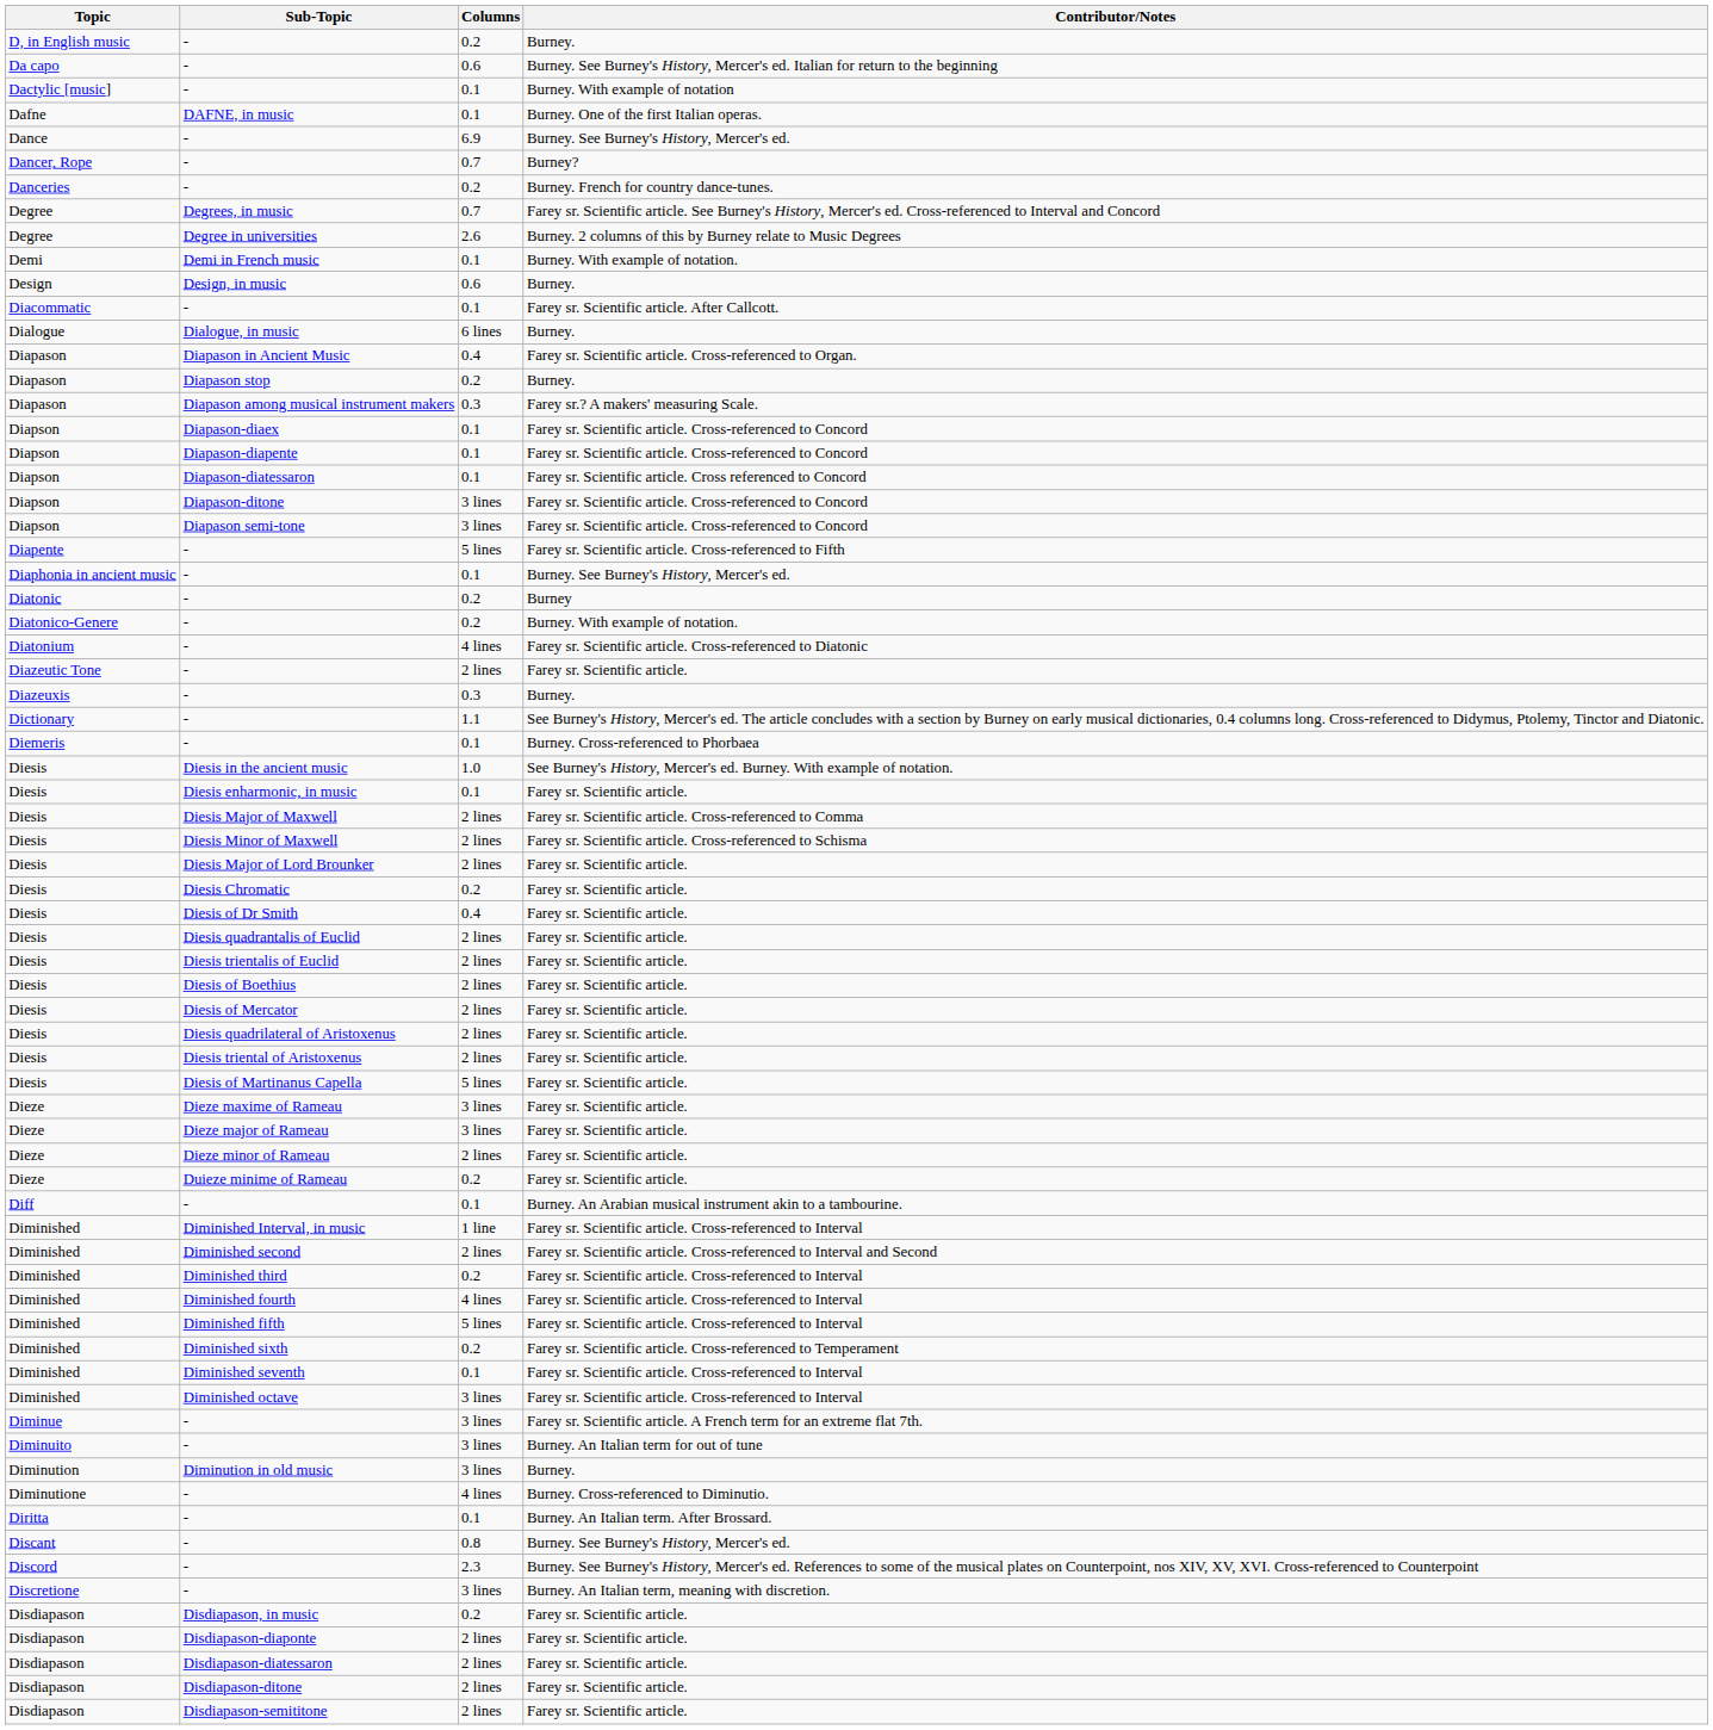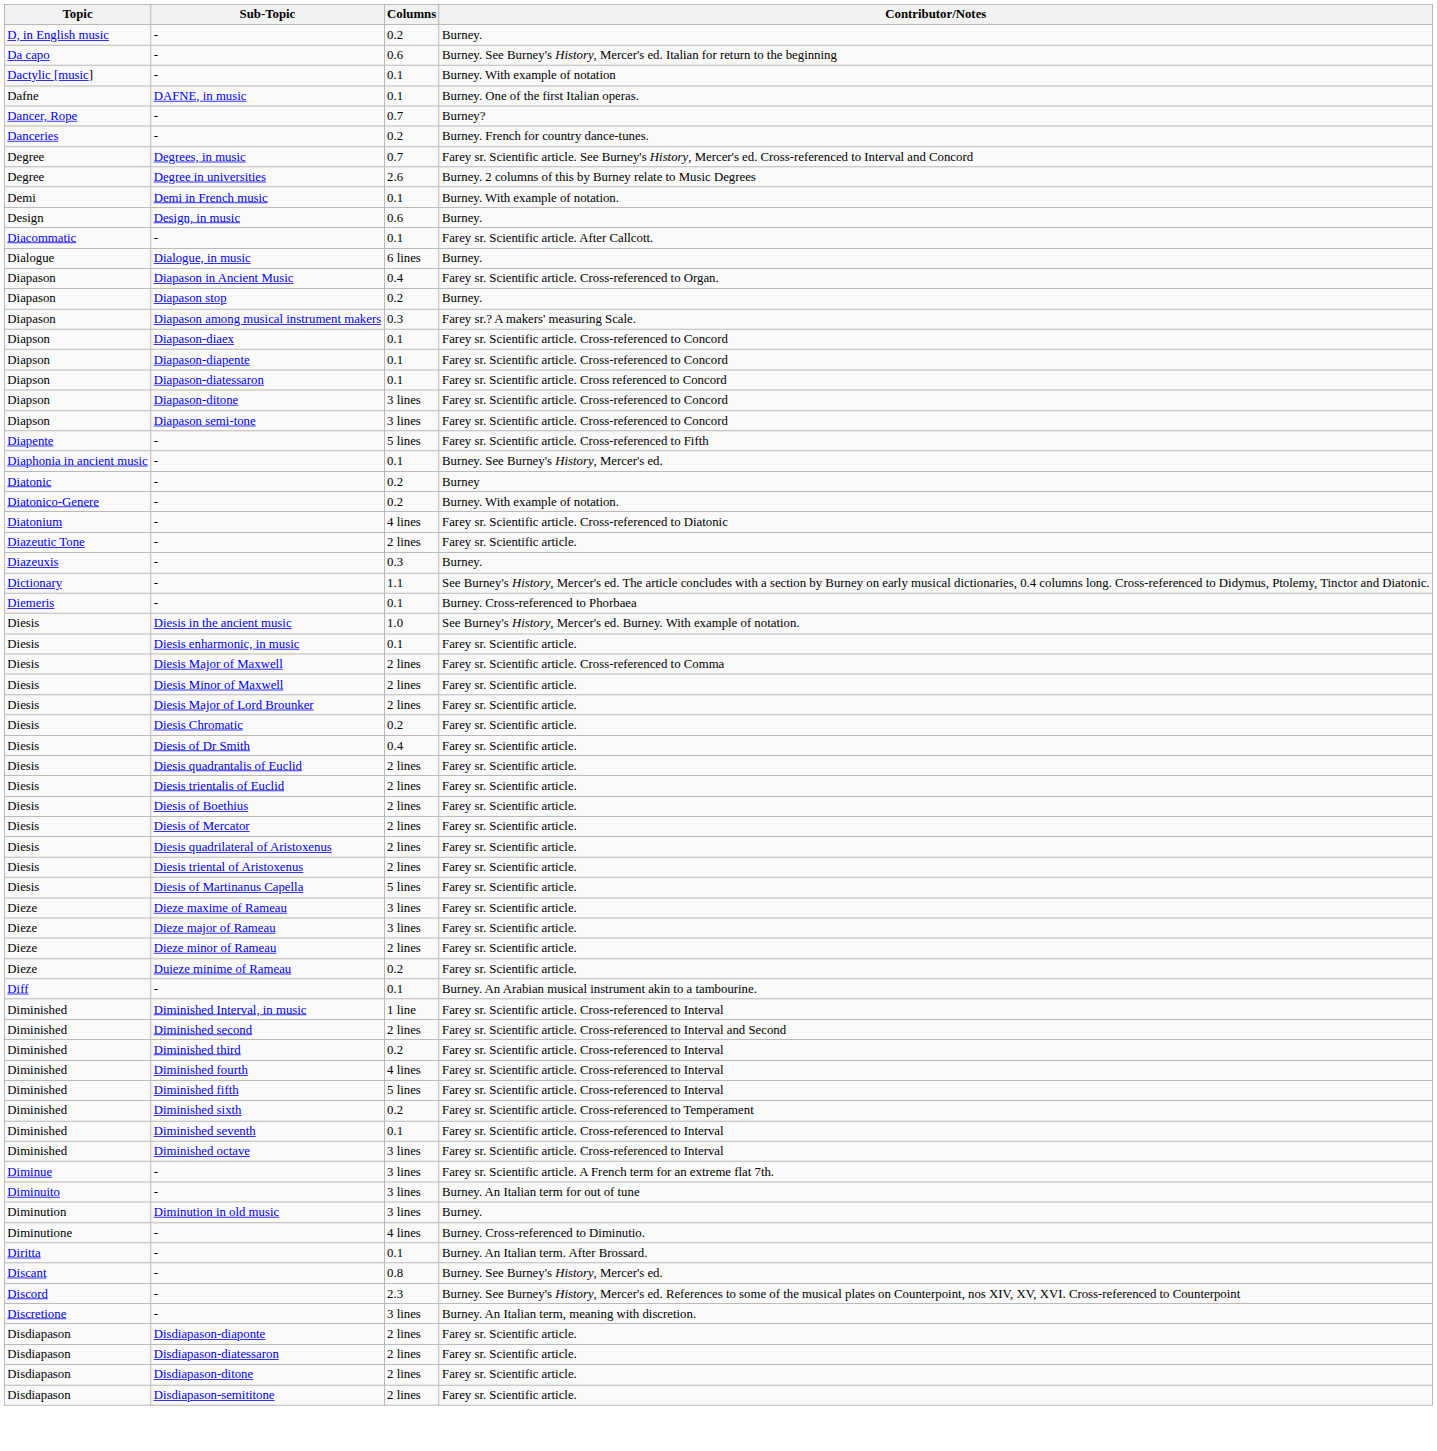 <table class="wikitable">
 <tr>
 <th>Topic</th>
 <th>Sub-Topic</th>
 <th>Columns</th>
 <th>Contributor/Notes</th>
 </tr>
 <tr>
 <td><a href='#'>D, in English music</a></td>
 <td>-</td>
 <td>0.2</td>
 <td>Burney.</td>
 </tr>
 <tr>
 <td><a href='#'>Da capo</a></td>
 <td>-</td>
 <td>0.6</td>
 <td>Burney. See Burney's <em>History</em>, Mercer's ed. Italian for return to the beginning</td>
 </tr>
 <tr>
 <td><a href='#'>Dactylic [music</a>]</td>
 <td>-</td>
 <td>0.1</td>
 <td>Burney. With example of notation</td>
 </tr>
 <tr>
 <td>Dafne</td>
 <td><a href='#'>DAFNE, in music</a></td>
 <td>0.1</td>
 <td>Burney. One of the first Italian operas.</td>
-</tr>
-<tr>
-<td>Dance</td>
-<td>-</td>
-<td>6.9</td>
-<td>Burney. See Burney's <em>History</em>, Mercer's ed.</td>
 </tr>
 <tr>
 <td><a href='#'>Dancer, Rope</a></td>
 <td>-</td>
 <td>0.7</td>
 <td>Burney?</td>
 </tr>
 <tr>
 <td><a href='#'>Danceries</a></td>
 <td>-</td>
 <td>0.2</td>
 <td>Burney. French for country dance-tunes.</td>
 </tr>
 <tr>
 <td>Degree</td>
 <td><a href='#'>Degrees, in music</a></td>
 <td>0.7</td>
 <td>Farey sr. Scientific article. See Burney's <em>History</em>, Mercer's ed. Cross-referenced to Interval and Concord</td>
 </tr>
 <tr>
 <td>Degree</td>
 <td><a href='#'>Degree in universities</a></td>
 <td>2.6</td>
 <td>Burney. 2 columns of this by Burney relate to Music Degrees</td>
 </tr>
 <tr>
 <td>Demi</td>
 <td><a href='#'>Demi in French music</a></td>
 <td>0.1</td>
 <td>Burney. With example of notation.</td>
 </tr>
 <tr>
 <td>Design</td>
 <td><a href='#'>Design, in music</a></td>
 <td>0.6</td>
 <td>Burney.</td>
 </tr>
 <tr>
 <td><a href='#'>Diacommatic</a></td>
 <td>-</td>
 <td>0.1</td>
 <td>Farey sr. Scientific article. After Callcott.</td>
 </tr>
 <tr>
 <td>Dialogue</td>
 <td><a href='#'>Dialogue, in music</a></td>
 <td>6 lines</td>
 <td>Burney.</td>
 </tr>
 <tr>
 <td>Diapason</td>
 <td><a href='#'>Diapason in Ancient Music</a></td>
 <td>0.4</td>
 <td>Farey sr. Scientific article. Cross-referenced to Organ.</td>
 </tr>
 <tr>
 <td>Diapason</td>
 <td><a href='#'>Diapason stop</a></td>
 <td>0.2</td>
 <td>Burney.</td>
 </tr>
 <tr>
 <td>Diapason</td>
 <td><a href='#'>Diapason among musical instrument makers</a></td>
 <td>0.3</td>
 <td>Farey sr.? A makers' measuring Scale.</td>
 </tr>
 <tr>
 <td>Diapson</td>
 <td><a href='#'>Diapason-diaex</a></td>
 <td>0.1</td>
 <td>Farey sr. Scientific article. Cross-referenced to Concord</td>
 </tr>
 <tr>
 <td>Diapson</td>
 <td><a href='#'>Diapason-diapente</a></td>
 <td>0.1</td>
 <td>Farey sr. Scientific article. Cross-referenced to Concord</td>
 </tr>
 <tr>
 <td>Diapson</td>
 <td><a href='#'>Diapason-diatessaron</a></td>
 <td>0.1</td>
 <td>Farey sr. Scientific article. Cross referenced to Concord</td>
 </tr>
 <tr>
 <td>Diapson</td>
 <td><a href='#'>Diapason-ditone</a></td>
 <td>3 lines</td>
 <td>Farey sr. Scientific article. Cross-referenced to Concord</td>
 </tr>
 <tr>
 <td>Diapson</td>
 <td><a href='#'>Diapason semi-tone</a></td>
 <td>3 lines</td>
 <td>Farey sr. Scientific article. Cross-referenced to Concord</td>
 </tr>
 <tr>
 <td><a href='#'>Diapente</a></td>
 <td>-</td>
 <td>5 lines</td>
 <td>Farey sr. Scientific article. Cross-referenced to Fifth</td>
 </tr>
 <tr>
 <td><a href='#'>Diaphonia in ancient music</a></td>
 <td>-</td>
 <td>0.1</td>
 <td>Burney. See Burney's <em>History</em>, Mercer's ed.</td>
 </tr>
 <tr>
 <td><a href='#'>Diatonic</a></td>
 <td>-</td>
 <td>0.2</td>
 <td>Burney</td>
 </tr>
 <tr>
 <td><a href='#'>Diatonico-Genere</a></td>
 <td>-</td>
 <td>0.2</td>
 <td>Burney. With example of notation.</td>
 </tr>
 <tr>
 <td><a href='#'>Diatonium</a></td>
 <td>-</td>
 <td>4 lines</td>
 <td>Farey sr. Scientific article. Cross-referenced to Diatonic</td>
 </tr>
 <tr>
 <td><a href='#'>Diazeutic Tone</a></td>
 <td>-</td>
 <td>2 lines</td>
 <td>Farey sr. Scientific article.</td>
 </tr>
 <tr>
 <td><a href='#'>Diazeuxis</a></td>
 <td>-</td>
 <td>0.3</td>
 <td>Burney.</td>
 </tr>
 <tr>
 <td><a href='#'>Dictionary</a></td>
 <td>-</td>
 <td>1.1</td>
 <td>See Burney's <em>History</em>, Mercer's ed. The article concludes with a section by Burney on early musical dictionaries, 0.4 columns long. Cross-referenced to Didymus, Ptolemy, Tinctor and Diatonic.</td>
 </tr>
 <tr>
 <td><a href='#'>Diemeris</a></td>
 <td>-</td>
 <td>0.1</td>
 <td>Burney. Cross-referenced to Phorbaea</td>
 </tr>
 <tr>
 <td>Diesis</td>
 <td><a href='#'>Diesis in the ancient music</a></td>
 <td>1.0</td>
 <td>See Burney's <em>History</em>, Mercer's ed. Burney. With example of notation.</td>
 </tr>
 <tr>
 <td>Diesis</td>
 <td><a href='#'>Diesis enharmonic, in music</a></td>
 <td>0.1</td>
 <td>Farey sr. Scientific article.</td>
 </tr>
 <tr>
 <td>Diesis</td>
 <td><a href='#'>Diesis Major of Maxwell</a></td>
 <td>2 lines</td>
 <td>Farey sr. Scientific article. Cross-referenced to Comma</td>
 </tr>
 <tr>
 <td>Diesis</td>
 <td><a href='#'>Diesis Minor of Maxwell</a></td>
 <td>2 lines</td>
-<td>Farey sr. Scientific article. Cross-referenced to Schisma</td>
+<td>Farey sr. Scientific article.</td>
 </tr>
 <tr>
 <td>Diesis</td>
 <td><a href='#'>Diesis Major of Lord Brounker</a></td>
 <td>2 lines</td>
 <td>Farey sr. Scientific article.</td>
 </tr>
 <tr>
 <td>Diesis</td>
 <td><a href='#'>Diesis Chromatic</a></td>
 <td>0.2</td>
 <td>Farey sr. Scientific article.</td>
 </tr>
 <tr>
 <td>Diesis</td>
 <td><a href='#'>Diesis of Dr Smith</a></td>
 <td>0.4</td>
 <td>Farey sr. Scientific article.</td>
 </tr>
 <tr>
 <td>Diesis</td>
 <td><a href='#'>Diesis quadrantalis of Euclid</a></td>
 <td>2 lines</td>
 <td>Farey sr. Scientific article.</td>
 </tr>
 <tr>
 <td>Diesis</td>
 <td><a href='#'>Diesis trientalis of Euclid</a></td>
 <td>2 lines</td>
 <td>Farey sr. Scientific article.</td>
 </tr>
 <tr>
 <td>Diesis</td>
 <td><a href='#'>Diesis of Boethius</a></td>
 <td>2 lines</td>
 <td>Farey sr. Scientific article.</td>
 </tr>
 <tr>
 <td>Diesis</td>
 <td><a href='#'>Diesis of Mercator</a></td>
 <td>2 lines</td>
 <td>Farey sr. Scientific article.</td>
 </tr>
 <tr>
 <td>Diesis</td>
 <td><a href='#'>Diesis quadrilateral of Aristoxenus</a></td>
 <td>2 lines</td>
 <td>Farey sr. Scientific article.</td>
 </tr>
 <tr>
 <td>Diesis</td>
 <td><a href='#'>Diesis triental of Aristoxenus</a></td>
 <td>2 lines</td>
 <td>Farey sr. Scientific article.</td>
 </tr>
 <tr>
 <td>Diesis</td>
 <td><a href='#'>Diesis of Martinanus Capella</a></td>
 <td>5 lines</td>
 <td>Farey sr. Scientific article.</td>
 </tr>
 <tr>
 <td>Dieze</td>
 <td><a href='#'>Dieze maxime of Rameau</a></td>
 <td>3 lines</td>
 <td>Farey sr. Scientific article.</td>
 </tr>
 <tr>
 <td>Dieze</td>
 <td><a href='#'>Dieze major of Rameau</a></td>
 <td>3 lines</td>
 <td>Farey sr. Scientific article.</td>
 </tr>
 <tr>
 <td>Dieze</td>
 <td><a href='#'>Dieze minor of Rameau</a></td>
 <td>2 lines</td>
 <td>Farey sr. Scientific article.</td>
 </tr>
 <tr>
 <td>Dieze</td>
 <td><a href='#'>Duieze minime of Rameau</a></td>
 <td>0.2</td>
 <td>Farey sr. Scientific article.</td>
 </tr>
 <tr>
 <td><a href='#'>Diff</a></td>
 <td>-</td>
 <td>0.1</td>
 <td>Burney. An Arabian musical instrument akin to a tambourine.</td>
 </tr>
 <tr>
 <td>Diminished</td>
 <td><a href='#'>Diminished Interval, in music</a></td>
 <td>1 line</td>
 <td>Farey sr. Scientific article. Cross-referenced to Interval</td>
 </tr>
 <tr>
 <td>Diminished</td>
 <td><a href='#'>Diminished second</a></td>
 <td>2 lines</td>
 <td>Farey sr. Scientific article. Cross-referenced to Interval and Second</td>
 </tr>
 <tr>
 <td>Diminished</td>
 <td><a href='#'>Diminished third</a></td>
 <td>0.2</td>
 <td>Farey sr. Scientific article. Cross-referenced to Interval</td>
 </tr>
 <tr>
 <td>Diminished</td>
 <td><a href='#'>Diminished fourth</a></td>
 <td>4 lines</td>
 <td>Farey sr. Scientific article. Cross-referenced to Interval</td>
 </tr>
 <tr>
 <td>Diminished</td>
 <td><a href='#'>Diminished fifth</a></td>
 <td>5 lines</td>
 <td>Farey sr. Scientific article. Cross-referenced to Interval</td>
 </tr>
 <tr>
 <td>Diminished</td>
 <td><a href='#'>Diminished sixth</a></td>
 <td>0.2</td>
 <td>Farey sr. Scientific article. Cross-referenced to Temperament</td>
 </tr>
 <tr>
 <td>Diminished</td>
 <td><a href='#'>Diminished seventh</a></td>
 <td>0.1</td>
 <td>Farey sr. Scientific article. Cross-referenced to Interval</td>
 </tr>
 <tr>
 <td>Diminished</td>
 <td><a href='#'>Diminished octave</a></td>
 <td>3 lines</td>
 <td>Farey sr. Scientific article. Cross-referenced to Interval</td>
 </tr>
 <tr>
 <td><a href='#'>Diminue</a></td>
 <td>-</td>
 <td>3 lines</td>
 <td>Farey sr. Scientific article. A French term for an extreme flat 7th.</td>
 </tr>
 <tr>
 <td><a href='#'>Diminuito</a></td>
 <td>-</td>
 <td>3 lines</td>
 <td>Burney. An Italian term for out of tune</td>
 </tr>
 <tr>
 <td>Diminution</td>
 <td><a href='#'>Diminution in old music</a></td>
 <td>3 lines</td>
 <td>Burney.</td>
 </tr>
 <tr>
 <td>Diminutione</td>
 <td>-</td>
 <td>4 lines</td>
 <td>Burney. Cross-referenced to Diminutio.</td>
 </tr>
 <tr>
 <td><a href='#'>Diritta</a></td>
 <td>-</td>
 <td>0.1</td>
 <td>Burney. An Italian term. After Brossard.</td>
 </tr>
 <tr>
 <td><a href='#'>Discant</a></td>
 <td>-</td>
 <td>0.8</td>
 <td>Burney. See Burney's <em>History</em>, Mercer's ed.</td>
 </tr>
 <tr>
 <td><a href='#'>Discord</a></td>
 <td>-</td>
 <td>2.3</td>
 <td>Burney. See Burney's <em>History</em>, Mercer's ed. References to some of the musical plates on Counterpoint, nos XIV, XV, XVI. Cross-referenced to Counterpoint</td>
 </tr>
 <tr>
 <td><a href='#'>Discretione</a></td>
 <td>-</td>
 <td>3 lines</td>
 <td>Burney. An Italian term, meaning with discretion.</td>
 </tr>
 <tr>
 <td>Disdiapason</td>
-<td><a href='#'>Disdiapason, in music</a></td>
-<td>0.2</td>
-<td>Farey sr. Scientific article.</td>
-</tr>
-<tr>
-<td>Disdiapason</td>
 <td><a href='#'>Disdiapason-diaponte</a></td>
 <td>2 lines</td>
 <td>Farey sr. Scientific article.</td>
 </tr>
 <tr>
 <td>Disdiapason</td>
 <td><a href='#'>Disdiapason-diatessaron</a></td>
 <td>2 lines</td>
 <td>Farey sr. Scientific article.</td>
 </tr>
 <tr>
 <td>Disdiapason</td>
 <td><a href='#'>Disdiapason-ditone</a></td>
 <td>2 lines</td>
 <td>Farey sr. Scientific article.</td>
 </tr>
 <tr>
 <td>Disdiapason</td>
 <td><a href='#'>Disdiapason-semititone</a></td>
 <td>2 lines</td>
 <td>Farey sr. Scientific article.</td>
 </tr>
 </table>
